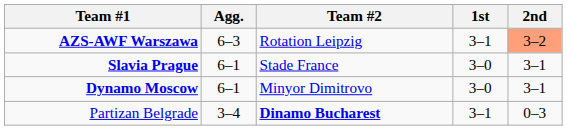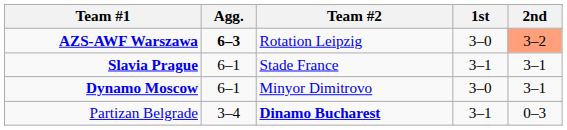 <table class=wikitable style="text-align:center">
 <tr>
 <th width=200>Team #1</th>
 <th width=50>Agg.</th>
 <th width=200>Team #2</th>
 <th width=50>1st</th>
 <th width=50>2nd</th>
 </tr>
 <tr>
 <td align=right><strong><a href='#'>AZS-AWF Warszawa</a></strong> </td>
-<td>6–3</td>
+<td><strong>6–3</strong></td>
 <td align=left> <a href='#'>Rotation Leipzig</a></td>
-<td align=center>3–1</td>
+<td align=center>3–0</td>
 <td align=center style="background: lightsalmon;">3–2</td>
 </tr>
 <tr>
 <td align=right><strong><a href='#'>Slavia Prague</a></strong> </td>
 <td>6–1</td>
 <td align=left> <a href='#'>Stade France</a></td>
-<td align=center>3–0</td>
+<td align=center>3–1</td>
 <td align=center>3–1</td>
 </tr>
 <tr>
 <td align=right><strong><a href='#'>Dynamo Moscow</a></strong> </td>
 <td>6–1</td>
 <td align=left> <a href='#'>Minyor Dimitrovo</a></td>
 <td align=center>3–0</td>
 <td align=center>3–1</td>
 </tr>
 <tr>
 <td align=right><a href='#'>Partizan Belgrade</a> </td>
 <td>3–4</td>
 <td align=left> <strong><a href='#'>Dinamo Bucharest</a></strong></td>
 <td align=center>3–1</td>
 <td align=center>0–3</td>
 </tr>
 </table>
